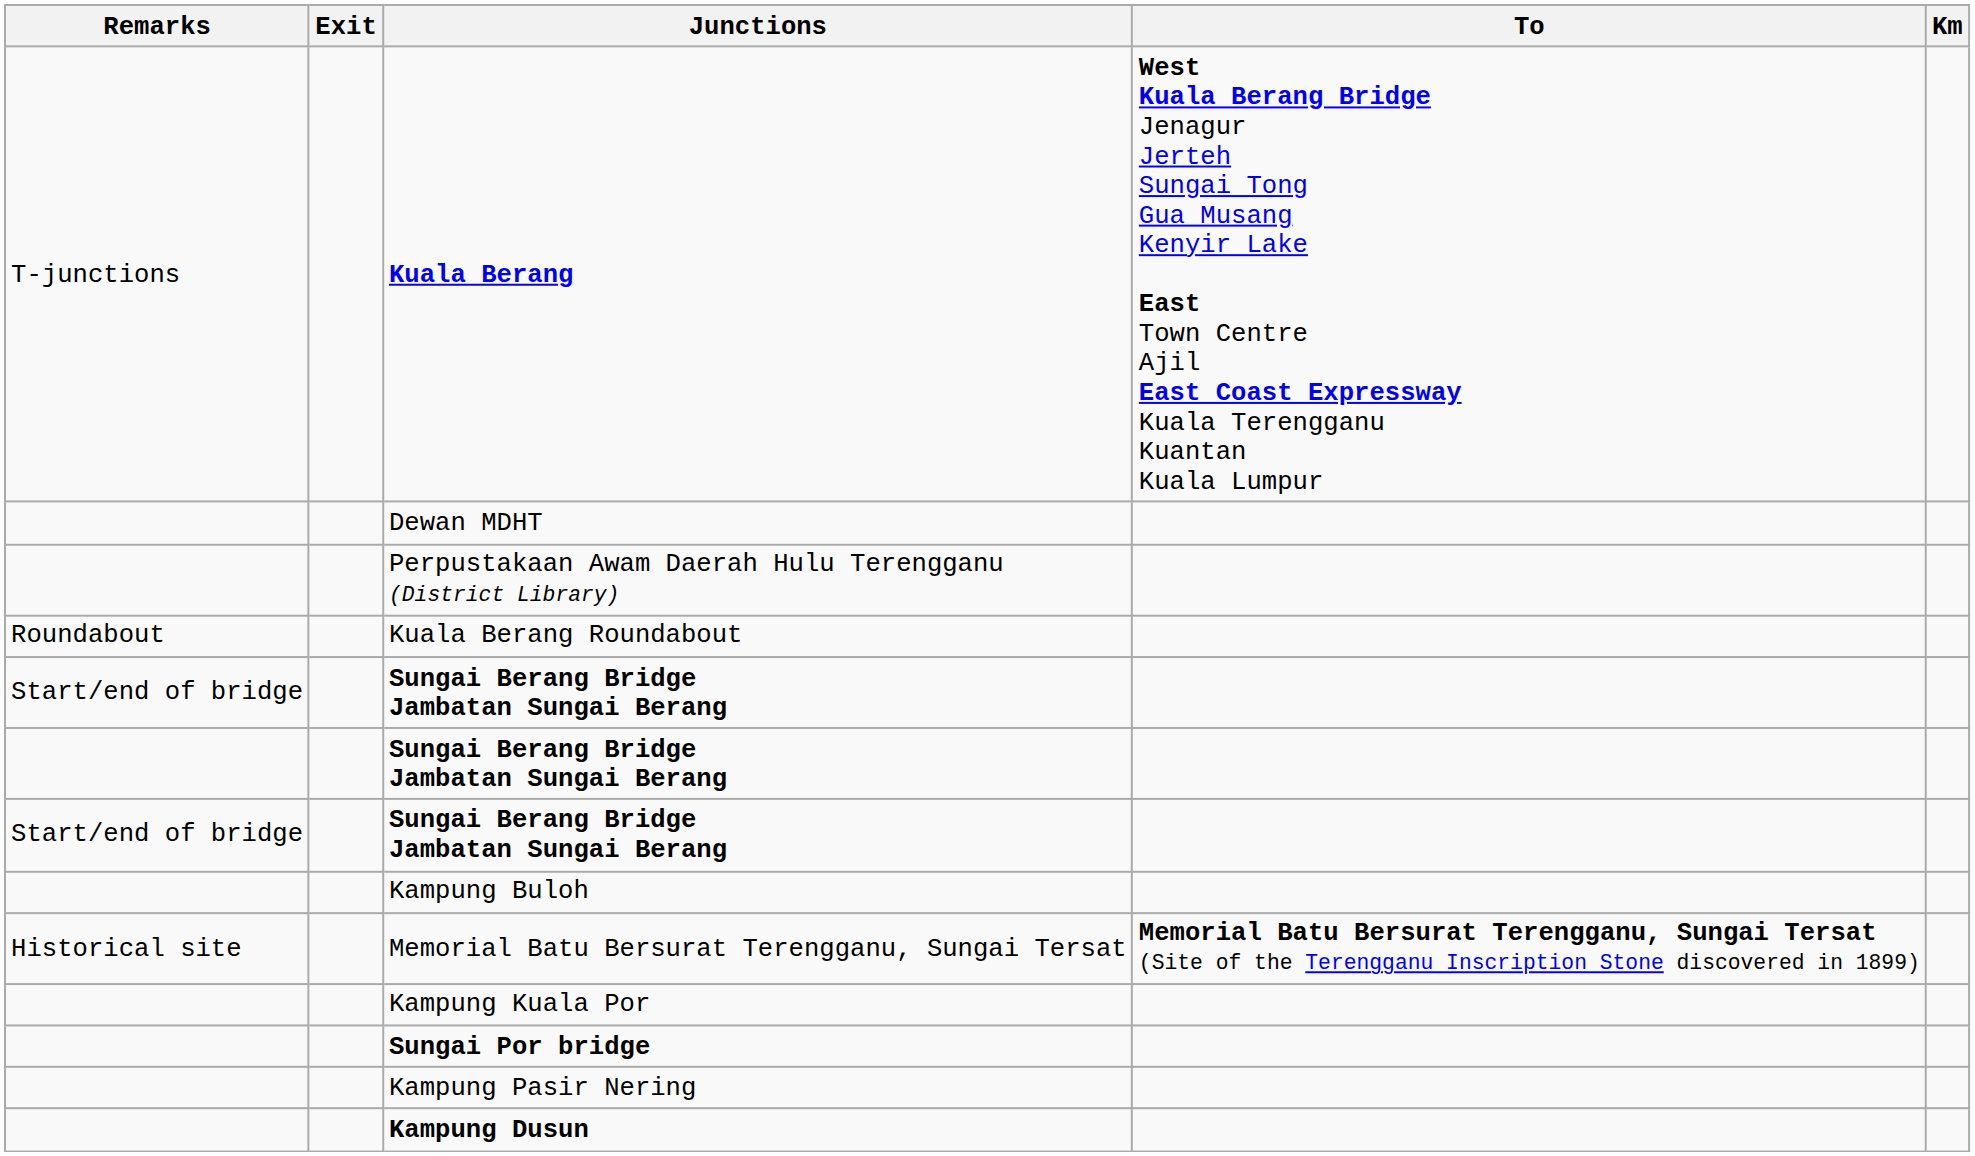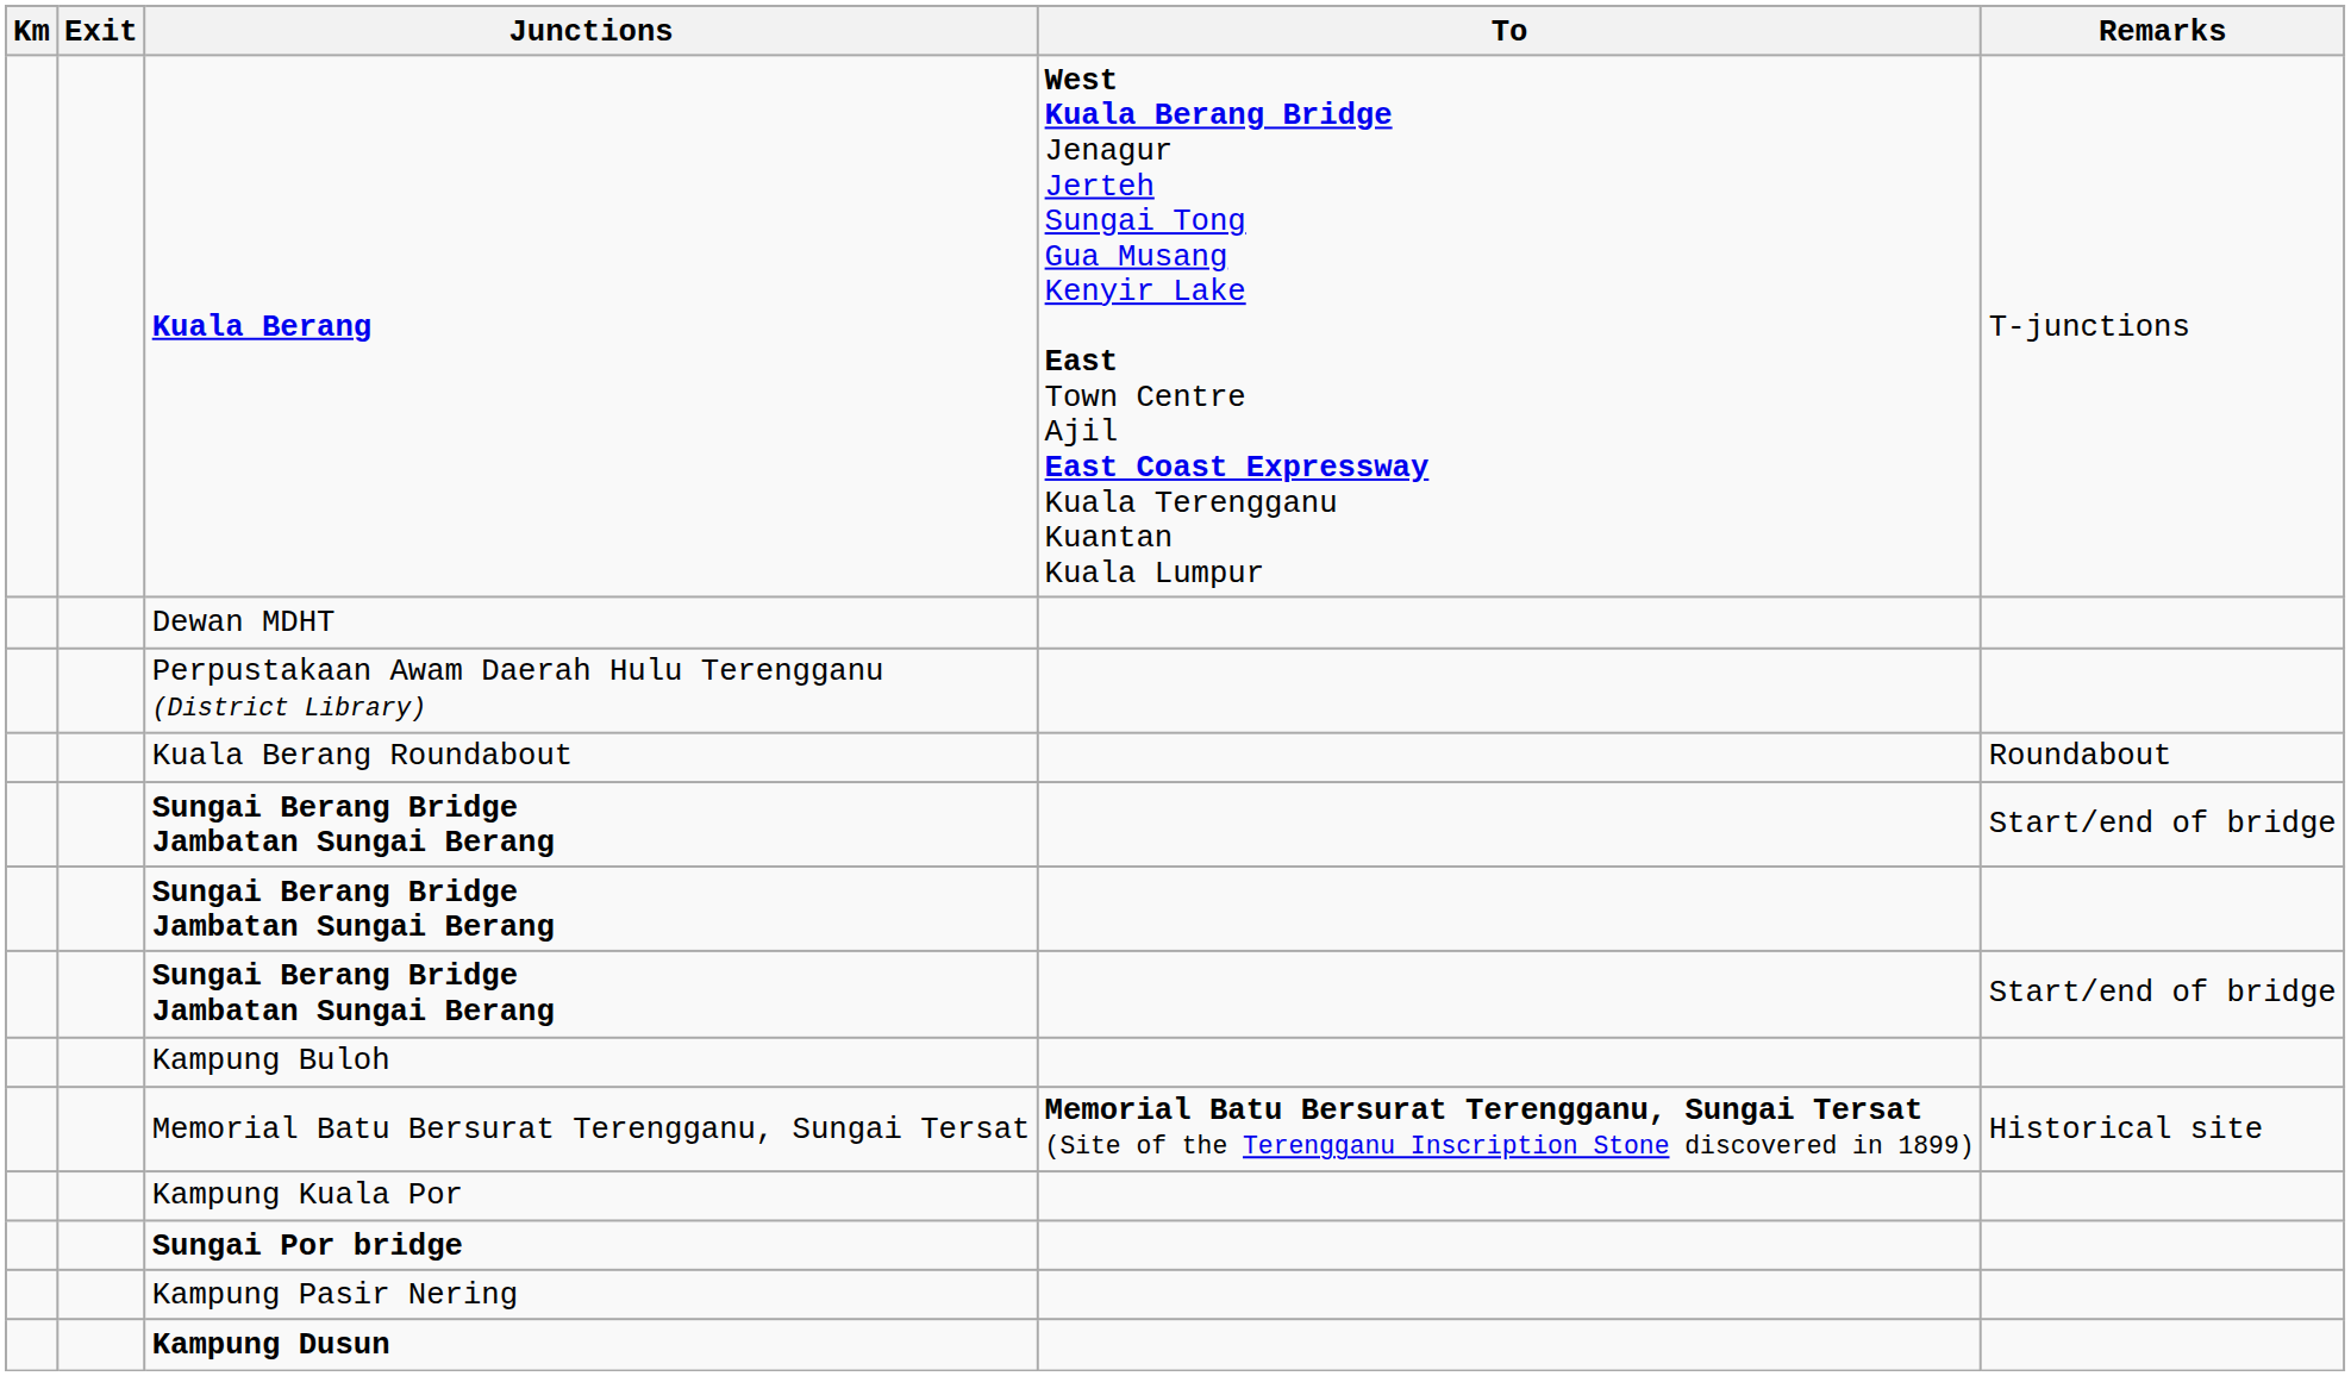 <table class="wikitable">
 <tr>
-<th>Remarks</th>
+<th>Km</th>
 <th>Exit</th>
 <th>Junctions</th>
 <th>To</th>
-<th>Km</th>
+<th>Remarks</th>
 </tr>
 <tr>
-<td>T-junctions</td>
+<td></td>
 <td></td>
 <td><strong><a href='#'>Kuala Berang</a></strong></td>
 <td><strong>West</strong><br> <strong><a href='#'>Kuala Berang Bridge</a></strong><br> Jenagur<br> <a href='#'>Jerteh</a><br> <a href='#'>Sungai Tong</a><br> <a href='#'>Gua Musang</a><br> <a href='#'>Kenyir Lake</a><br><br><strong>East</strong><br> Town Centre<br> Ajil<br> <strong><a href='#'>East Coast Expressway</a></strong><br>Kuala Terengganu<br>Kuantan<br>Kuala Lumpur</td>
-<td></td>
+<td>T-junctions</td>
 </tr>
 <tr>
 <td></td>
 <td></td>
 <td>Dewan MDHT</td>
 <td></td>
 <td></td>
 </tr>
 <tr>
 <td></td>
 <td></td>
 <td>Perpustakaan Awam Daerah Hulu Terengganu<br><small><em>(District Library)</em></small></td>
 <td></td>
 <td></td>
 </tr>
 <tr>
-<td>Roundabout</td>
+<td></td>
 <td></td>
 <td>Kuala Berang Roundabout</td>
 <td></td>
-<td></td>
+<td>Roundabout</td>
 </tr>
 <tr>
+<td></td>
+<td></td>
+<td><strong>Sungai Berang Bridge</strong><br><strong>Jambatan Sungai Berang</strong></td>
+<td></td>
 <td>Start/end of bridge</td>
+</tr>
+<tr>
+<td></td>
 <td></td>
 <td><strong>Sungai Berang Bridge</strong><br><strong>Jambatan Sungai Berang</strong></td>
 <td></td>
 <td></td>
 </tr>
 <tr>
 <td></td>
 <td></td>
 <td><strong>Sungai Berang Bridge</strong><br><strong>Jambatan Sungai Berang</strong></td>
 <td></td>
-<td></td>
-</tr>
-<tr>
 <td>Start/end of bridge</td>
-<td></td>
-<td><strong>Sungai Berang Bridge</strong><br><strong>Jambatan Sungai Berang</strong></td>
-<td></td>
-<td></td>
 </tr>
 <tr>
 <td></td>
 <td></td>
 <td>Kampung Buloh</td>
 <td></td>
 <td></td>
 </tr>
 <tr>
-<td>Historical site</td>
+<td></td>
 <td></td>
 <td>Memorial Batu Bersurat Terengganu, Sungai Tersat</td>
 <td><strong>Memorial Batu Bersurat Terengganu, Sungai Tersat</strong><br><small>(Site of the <a href='#'>Terengganu Inscription Stone</a> discovered in 1899)</small><br> </td>
-<td></td>
+<td>Historical site</td>
 </tr>
 <tr>
 <td></td>
 <td></td>
 <td>Kampung Kuala Por</td>
 <td></td>
 <td></td>
 </tr>
 <tr>
 <td></td>
 <td></td>
 <td><strong>Sungai Por bridge</strong></td>
 <td></td>
 <td></td>
 </tr>
 <tr>
 <td></td>
 <td></td>
 <td>Kampung Pasir Nering</td>
 <td></td>
 <td></td>
 </tr>
 <tr>
 <td></td>
 <td></td>
 <td><strong>Kampung Dusun</strong></td>
 <td></td>
 <td></td>
 </tr>
 </table>
